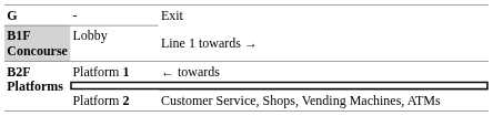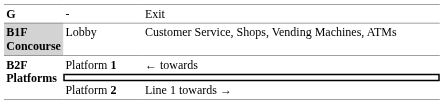 <table table border=0 cellspacing=0 cellpadding=3>
 <tr>
 <td style="border-top:solid 1px gray;" width=50 valign=top><strong>G</strong></td>
 <td style="border-top:solid 1px gray;" width=100 valign=top>-</td>
 <td style="border-top:solid 1px gray;" width=390 valign=top>Exit</td>
 </tr>
 <tr>
 <td style="background: lightgrey; border-bottom:solid 1px gray; border-top:solid 1px gray;" valign=top width=50><strong>B1F<br>Concourse</strong></td>
 <td style="border-bottom:solid 1px gray; border-top:solid 1px gray;" valign=top width=100>Lobby</td>
-<td style="border-bottom:solid 1px gray;">  Line 1 towards   →</td>
+<td style="border-bottom:solid 1px gray; border-top:solid 1px gray;" valign=top width=390>Customer Service, Shops, Vending Machines, ATMs</td>
 </tr>
 <tr>
 <td style="border-bottom:solid 1px gray;" rowspan=4 valign=top><strong>B2F<br>Platforms</strong></td>
 <td>Platform <strong>1</strong></td>
 <td>←  towards  </td>
 </tr>
 <tr>
 <td style="border-right:solid 2px black;border-left:solid 2px black;border-top:solid 2px black;border-bottom:solid 2px black;text-align:center;" colspan=2></td>
 </tr>
 <tr>
 <td style="border-bottom:solid 1px gray;">Platform <strong>2</strong></td>
-<td style="border-bottom:solid 1px gray; border-top:solid 1px gray;" valign=top width=390>Customer Service, Shops, Vending Machines, ATMs</td>
+<td style="border-bottom:solid 1px gray;">  Line 1 towards   →</td>
 </tr>
 </table>
